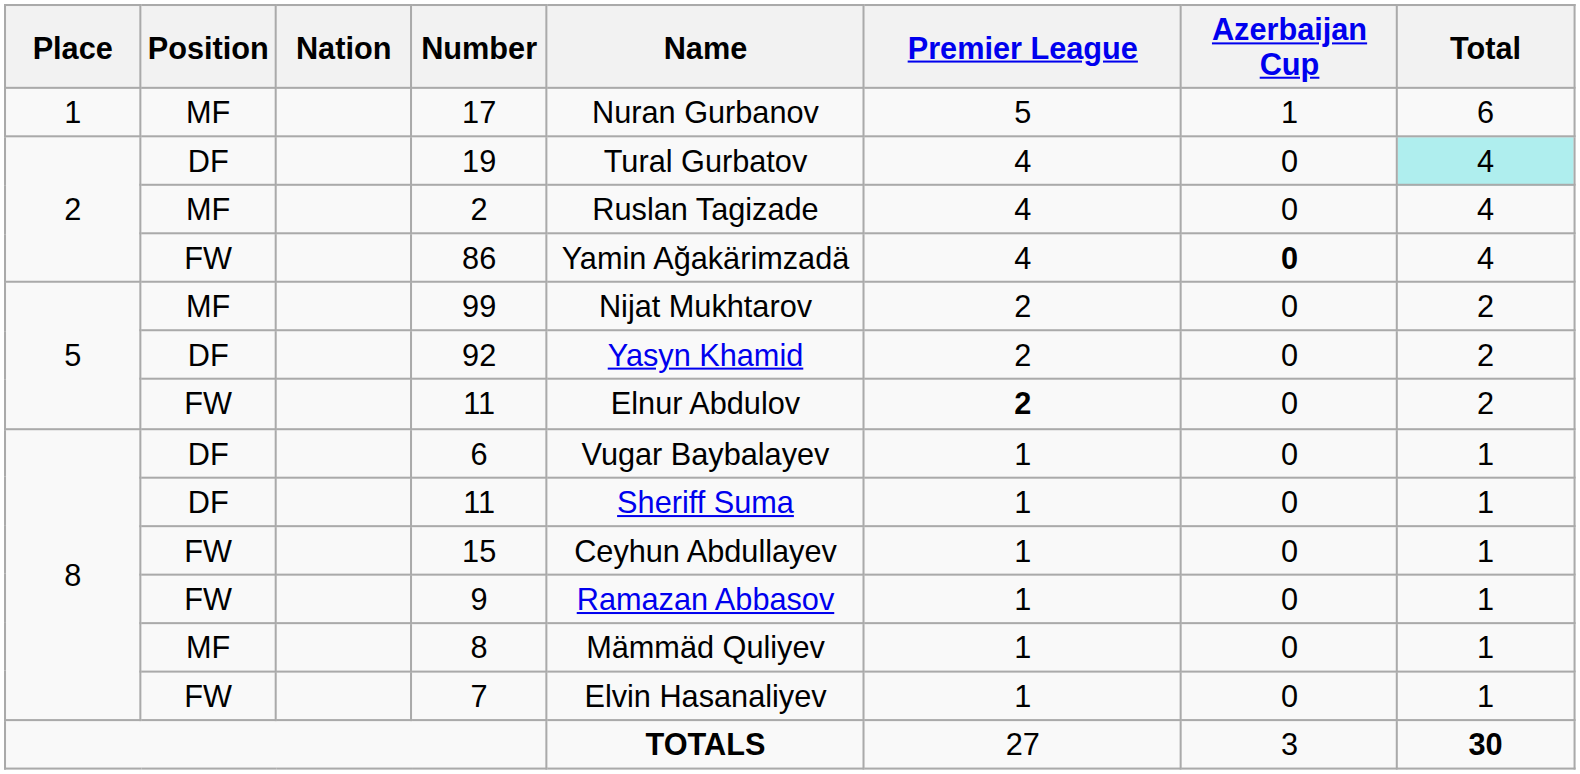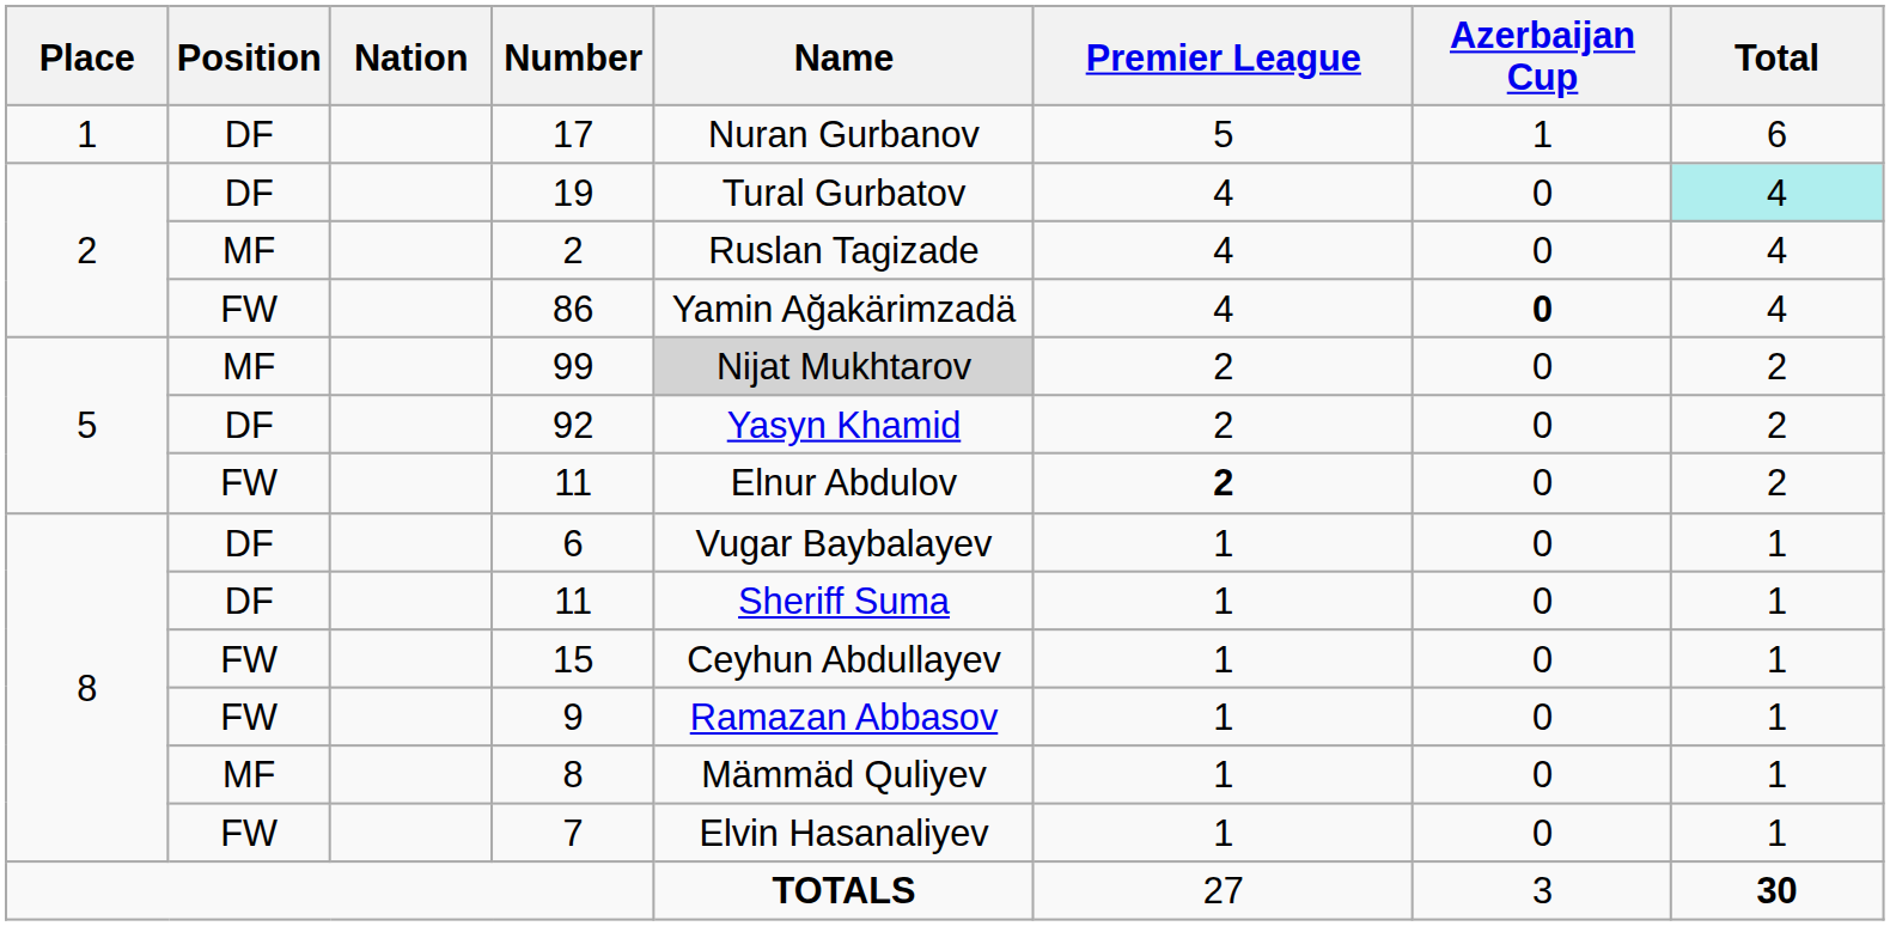 <table class="wikitable" style="font-size: 95%; text-align: center;">
 <tr>
 <th width=60>Place</th>
 <th width=60>Position</th>
 <th width=60>Nation</th>
 <th width=60>Number</th>
 <th width=150>Name</th>
 <th width=150><a href='#'>Premier League</a></th>
 <th width=100><a href='#'>Azerbaijan Cup</a></th>
 <th width=80>Total</th>
 </tr>
 <tr>
 <td>1</td>
-<td>MF</td>
+<td>DF</td>
 <td></td>
 <td>17</td>
 <td>Nuran Gurbanov</td>
 <td>5</td>
 <td>1</td>
 <td>6</td>
 </tr>
 <tr>
 <td rowspan="3">2</td>
 <td>DF</td>
 <td></td>
 <td>19</td>
 <td>Tural Gurbatov</td>
 <td>4</td>
 <td>0</td>
 <td style="background: paleturquoise;">4</td>
 </tr>
 <tr>
 <td>MF</td>
 <td></td>
 <td>2</td>
 <td>Ruslan Tagizade</td>
 <td>4</td>
 <td>0</td>
 <td>4</td>
 </tr>
 <tr>
 <td>FW</td>
 <td></td>
 <td>86</td>
 <td>Yamin Ağakärimzadä</td>
 <td>4</td>
 <td><strong>0</strong></td>
 <td>4</td>
 </tr>
 <tr>
 <td rowspan="3">5</td>
 <td>MF</td>
 <td></td>
 <td>99</td>
-<td>Nijat Mukhtarov</td>
+<td style="background: lightgrey;">Nijat Mukhtarov</td>
 <td>2</td>
 <td>0</td>
 <td>2</td>
 </tr>
 <tr>
 <td>DF</td>
 <td></td>
 <td>92</td>
 <td><a href='#'>Yasyn Khamid</a></td>
 <td>2</td>
 <td>0</td>
 <td>2</td>
 </tr>
 <tr>
 <td>FW</td>
 <td></td>
 <td>11</td>
 <td>Elnur Abdulov</td>
 <td><strong>2</strong></td>
 <td>0</td>
 <td>2</td>
 </tr>
 <tr>
 <td rowspan="6">8</td>
 <td>DF</td>
 <td></td>
 <td>6</td>
 <td>Vugar Baybalayev</td>
 <td>1</td>
 <td>0</td>
 <td>1</td>
 </tr>
 <tr>
 <td>DF</td>
 <td></td>
 <td>11</td>
 <td><a href='#'>Sheriff Suma</a></td>
 <td>1</td>
 <td>0</td>
 <td>1</td>
 </tr>
 <tr>
 <td>FW</td>
 <td></td>
 <td>15</td>
 <td>Ceyhun Abdullayev</td>
 <td>1</td>
 <td>0</td>
 <td>1</td>
 </tr>
 <tr>
 <td>FW</td>
 <td></td>
 <td>9</td>
 <td><a href='#'>Ramazan Abbasov</a></td>
 <td>1</td>
 <td>0</td>
 <td>1</td>
 </tr>
 <tr>
 <td>MF</td>
 <td></td>
 <td>8</td>
 <td>Mämmäd Quliyev</td>
 <td>1</td>
 <td>0</td>
 <td>1</td>
 </tr>
 <tr>
 <td>FW</td>
 <td></td>
 <td>7</td>
 <td>Elvin Hasanaliyev</td>
 <td>1</td>
 <td>0</td>
 <td>1</td>
 </tr>
 <tr>
 <td colspan="4"></td>
 <td><strong>TOTALS</strong></td>
 <td>27</td>
 <td>3</td>
 <td><strong>30</strong></td>
 </tr>
 </table>
